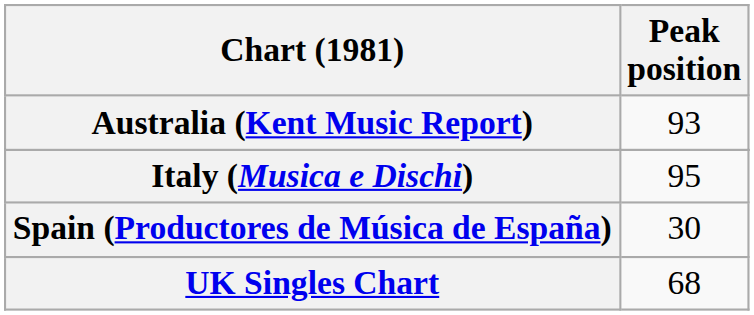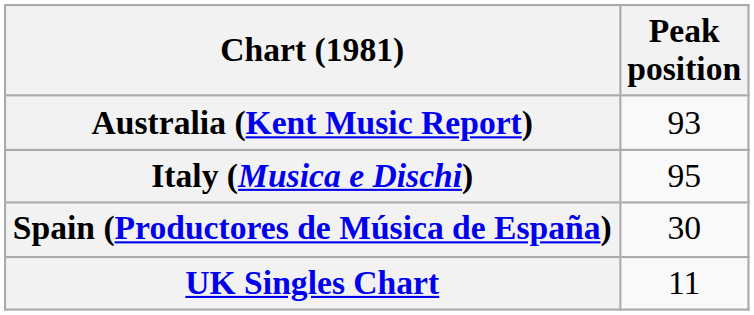 <table class="wikitable sortable plainrowheaders">
 <tr>
 <th>Chart (1981)</th>
 <th>Peak<br>position</th>
 </tr>
 <tr>
 <th scope="row">Australia (<a href='#'>Kent Music Report</a>)</th>
 <td align="center">93</td>
 </tr>
 <tr>
 </tr>
 <tr>
 </tr>
 <tr>
 <th scope="row">Italy (<em><a href='#'>Musica e Dischi</a></em>)</th>
 <td align="center">95</td>
 </tr>
 <tr>
 <th scope="row">Spain (<a href='#'>Productores de Música de España</a>)</th>
 <td align="center">30</td>
 </tr>
 <tr>
 <th scope="row"><a href='#'>UK Singles Chart</a></th>
-<td align="center">68</td>
+<td align="center">11</td>
 </tr>
 </table>
